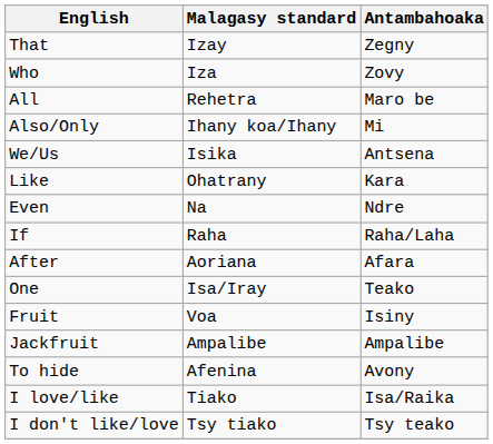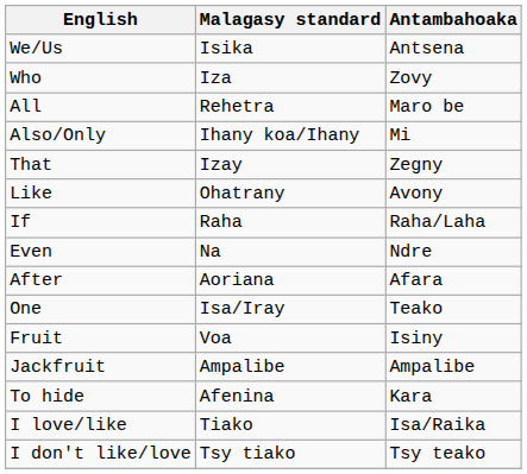 <table class="wikitable sortable">
 <tr>
 <th>English</th>
 <th>Malagasy standard</th>
 <th>Antambahoaka</th>
 </tr>
 <tr>
-<td>That</td>
-<td>Izay</td>
-<td>Zegny</td>
+<td>We/Us</td>
+<td>Isika</td>
+<td>Antsena</td>
 </tr>
 <tr>
 <td>Who</td>
 <td>Iza</td>
 <td>Zovy</td>
 </tr>
 <tr>
 <td>All</td>
 <td>Rehetra</td>
 <td>Maro be</td>
 </tr>
 <tr>
 <td>Also/Only</td>
 <td>Ihany koa/Ihany</td>
 <td>Mi</td>
 </tr>
 <tr>
-<td>We/Us</td>
-<td>Isika</td>
-<td>Antsena</td>
+<td>That</td>
+<td>Izay</td>
+<td>Zegny</td>
 </tr>
 <tr>
 <td>Like</td>
 <td>Ohatrany</td>
-<td>Kara</td>
+<td>Avony</td>
+</tr>
+<tr>
+<td>If</td>
+<td>Raha</td>
+<td>Raha/Laha</td>
 </tr>
 <tr>
 <td>Even</td>
 <td>Na</td>
 <td>Ndre</td>
-</tr>
-<tr>
-<td>If</td>
-<td>Raha</td>
-<td>Raha/Laha</td>
 </tr>
 <tr>
 <td>After</td>
 <td>Aoriana</td>
 <td>Afara</td>
 </tr>
 <tr>
 <td>One</td>
 <td>Isa/Iray</td>
 <td>Teako</td>
 </tr>
 <tr>
 <td>Fruit</td>
 <td>Voa</td>
 <td>Isiny</td>
 </tr>
 <tr>
 <td>Jackfruit</td>
 <td>Ampalibe</td>
 <td>Ampalibe</td>
 </tr>
 <tr>
 <td>To hide</td>
 <td>Afenina</td>
-<td>Avony</td>
+<td>Kara</td>
 </tr>
 <tr>
 <td>I love/like</td>
 <td>Tiako</td>
 <td>Isa/Raika</td>
 </tr>
 <tr>
 <td>I don't like/love</td>
 <td>Tsy tiako</td>
 <td>Tsy teako</td>
 </tr>
 <tr>
 </tr>
 </table>
